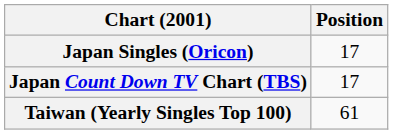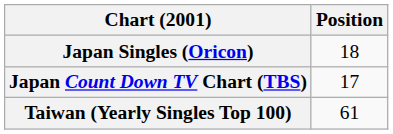 <table class="wikitable plainrowheaders" style="text-align:center">
 <tr>
 <th>Chart (2001)</th>
 <th>Position</th>
 </tr>
 <tr>
 <th scope="row">Japan Singles (<a href='#'>Oricon</a>)</th>
-<td style="text-align:center;">17</td>
+<td style="text-align:center;">18</td>
 </tr>
 <tr>
 <th scope="row">Japan <em><a href='#'>Count Down TV</a></em> Chart (<a href='#'>TBS</a>)</th>
 <td style="text-align:center;">17</td>
 </tr>
 <tr>
 <th scope="row">Taiwan (Yearly Singles Top 100)</th>
 <td style="text-align:center;">61</td>
 </tr>
 </table>
